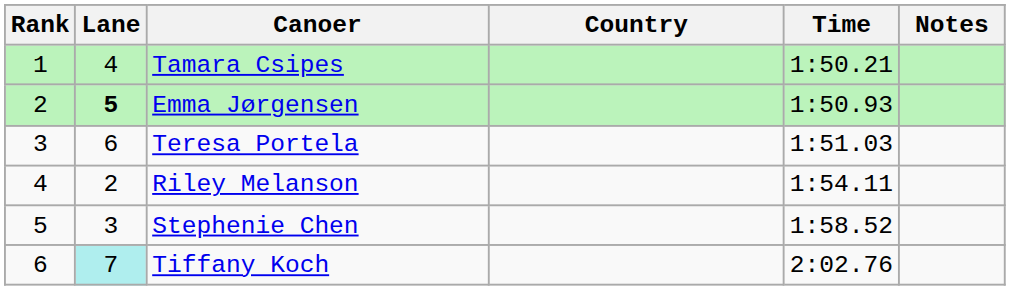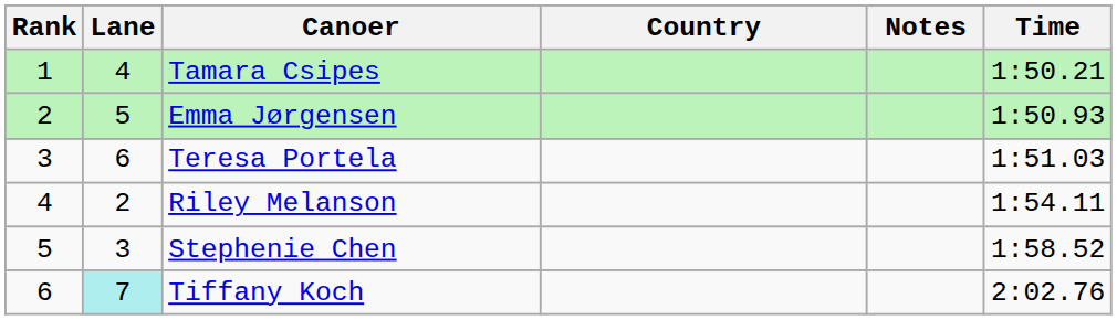 <table class="wikitable" style="text-align:center;">
 <tr>
 <th width=30>Rank</th>
 <th width=30>Lane</th>
 <th width=175>Canoer</th>
 <th width=150>Country</th>
+<th width=50>Notes</th>
 <th width=30>Time</th>
-<th width=50>Notes</th>
 </tr>
 <tr bgcolor="#bbf3bb">
 <td>1</td>
 <td>4</td>
 <td align=left><a href='#'>Tamara Csipes</a></td>
 <td align=left></td>
+<td></td>
 <td>1:50.21</td>
-<td></td>
 </tr>
 <tr bgcolor="#bbf3bb">
 <td>2</td>
-<td><strong>5</strong></td>
+<td>5</td>
 <td align=left><a href='#'>Emma Jørgensen</a></td>
 <td align=left></td>
+<td></td>
 <td>1:50.93</td>
-<td></td>
 </tr>
 <tr>
 <td>3</td>
 <td>6</td>
 <td align=left><a href='#'>Teresa Portela</a></td>
 <td align=left></td>
+<td></td>
 <td>1:51.03</td>
-<td></td>
 </tr>
 <tr>
 <td>4</td>
 <td>2</td>
 <td align=left><a href='#'>Riley Melanson</a></td>
 <td align=left></td>
+<td></td>
 <td>1:54.11</td>
-<td></td>
 </tr>
 <tr>
 <td>5</td>
 <td>3</td>
 <td align=left><a href='#'>Stephenie Chen</a></td>
 <td align=left></td>
+<td></td>
 <td>1:58.52</td>
-<td></td>
 </tr>
 <tr>
 <td>6</td>
 <td style="background: paleturquoise;">7</td>
 <td align=left><a href='#'>Tiffany Koch</a></td>
 <td align=left></td>
+<td></td>
 <td>2:02.76</td>
-<td></td>
 </tr>
 </table>
